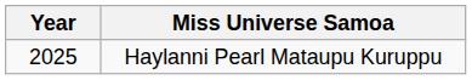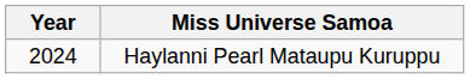 <table class="wikitable sortable" style="font-size: 95%; text-align:center">
 <tr>
 <th width="60">Year</th>
 <th width="250">Miss Universe Samoa</th>
 </tr>
 <tr>
-<td>2025</td>
+<td>2024</td>
 <td>Haylanni Pearl Mataupu Kuruppu </td>
 </tr>
 </table>
